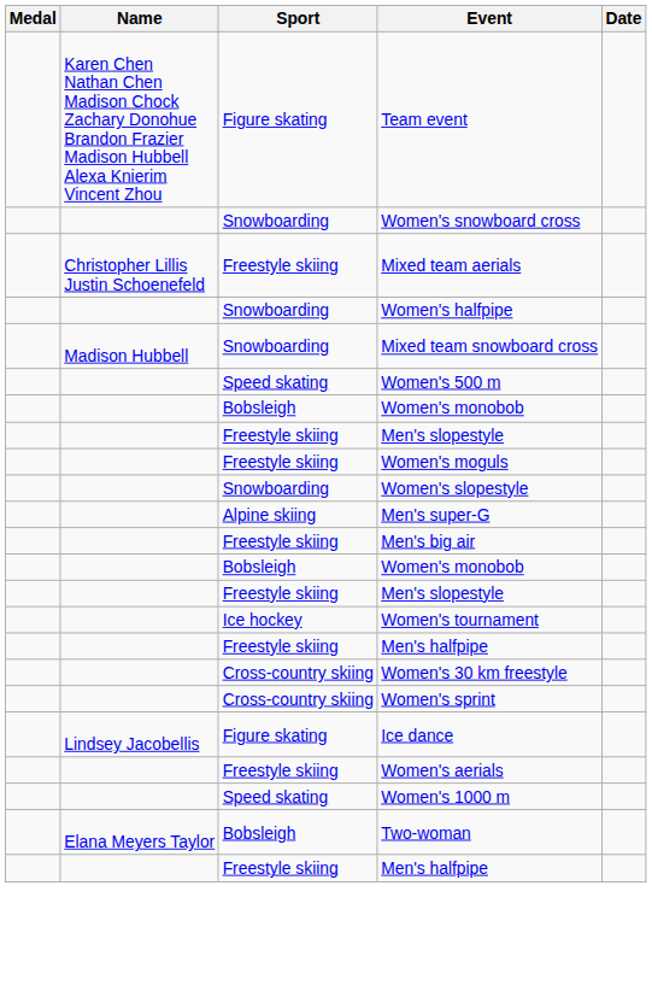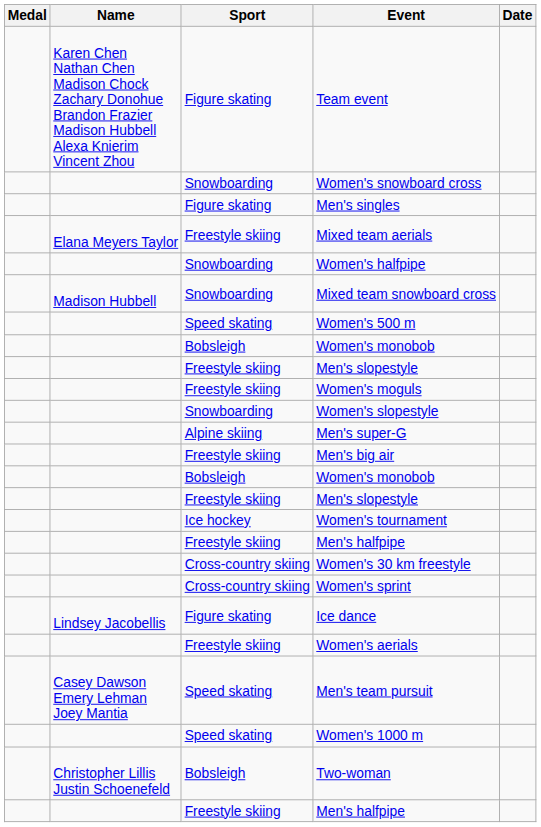 <table class="wikitable sortable" style=font-size:95%>
 <tr>
 <th>Medal</th>
 <th>Name</th>
 <th>Sport</th>
 <th>Event</th>
 <th>Date</th>
 </tr>
 <tr>
 <td></td>
 <td><br><a href='#'>Karen Chen</a><br><a href='#'>Nathan Chen</a><br><a href='#'>Madison Chock</a><br><a href='#'>Zachary Donohue</a><br><a href='#'>Brandon Frazier</a><br><a href='#'>Madison Hubbell</a><br><a href='#'>Alexa Knierim</a><br><a href='#'>Vincent Zhou</a></td>
 <td><a href='#'>Figure skating</a></td>
 <td><a href='#'>Team event</a></td>
 <td></td>
 </tr>
 <tr>
 <td></td>
 <td></td>
 <td><a href='#'>Snowboarding</a></td>
 <td><a href='#'>Women's snowboard cross</a></td>
 <td></td>
 </tr>
 <tr>
 <td></td>
-<td><br><a href='#'>Christopher Lillis</a><br><a href='#'>Justin Schoenefeld</a></td>
+<td></td>
+<td><a href='#'>Figure skating</a></td>
+<td><a href='#'>Men's singles</a></td>
+<td></td>
+</tr>
+<tr>
+<td></td>
+<td><br><a href='#'>Elana Meyers Taylor</a></td>
 <td><a href='#'>Freestyle skiing</a></td>
 <td><a href='#'>Mixed team aerials</a></td>
 <td></td>
 </tr>
 <tr>
 <td></td>
 <td></td>
 <td><a href='#'>Snowboarding</a></td>
 <td><a href='#'>Women's halfpipe</a></td>
 <td></td>
 </tr>
 <tr>
 <td></td>
 <td><br><a href='#'>Madison Hubbell</a></td>
 <td><a href='#'>Snowboarding</a></td>
 <td><a href='#'>Mixed team snowboard cross</a></td>
 <td></td>
 </tr>
 <tr>
 <td></td>
 <td></td>
 <td><a href='#'>Speed skating</a></td>
 <td><a href='#'>Women's 500 m</a></td>
 <td></td>
 </tr>
 <tr>
 <td></td>
 <td></td>
 <td><a href='#'>Bobsleigh</a></td>
 <td><a href='#'>Women's monobob</a></td>
 <td></td>
 </tr>
 <tr>
 <td></td>
 <td></td>
 <td><a href='#'>Freestyle skiing</a></td>
 <td><a href='#'>Men's slopestyle</a></td>
 <td></td>
 </tr>
 <tr>
 <td></td>
 <td></td>
 <td><a href='#'>Freestyle skiing</a></td>
 <td><a href='#'>Women's moguls</a></td>
 <td></td>
 </tr>
 <tr>
 <td></td>
 <td></td>
 <td><a href='#'>Snowboarding</a></td>
 <td><a href='#'>Women's slopestyle</a></td>
 <td></td>
 </tr>
 <tr>
 <td></td>
 <td></td>
 <td><a href='#'>Alpine skiing</a></td>
 <td><a href='#'>Men's super-G</a></td>
 <td></td>
 </tr>
 <tr>
 <td></td>
 <td></td>
 <td><a href='#'>Freestyle skiing</a></td>
 <td><a href='#'>Men's big air</a></td>
 <td></td>
 </tr>
 <tr>
 <td></td>
 <td></td>
 <td><a href='#'>Bobsleigh</a></td>
 <td><a href='#'>Women's monobob</a></td>
 <td></td>
 </tr>
 <tr>
 <td></td>
 <td></td>
 <td><a href='#'>Freestyle skiing</a></td>
 <td><a href='#'>Men's slopestyle</a></td>
 <td></td>
 </tr>
 <tr>
 <td></td>
 <td><br></td>
 <td><a href='#'>Ice hockey</a></td>
 <td><a href='#'>Women's tournament</a></td>
 <td></td>
 </tr>
 <tr>
 <td></td>
 <td></td>
 <td><a href='#'>Freestyle skiing</a></td>
 <td><a href='#'>Men's halfpipe</a></td>
 <td></td>
 </tr>
 <tr>
 <td></td>
 <td></td>
 <td><a href='#'>Cross-country skiing</a></td>
 <td><a href='#'>Women's 30 km freestyle</a></td>
 <td></td>
 </tr>
 <tr>
 <td></td>
 <td></td>
 <td><a href='#'>Cross-country skiing</a></td>
 <td><a href='#'>Women's sprint</a></td>
 <td></td>
 </tr>
 <tr>
 <td></td>
 <td><br><a href='#'>Lindsey Jacobellis</a></td>
 <td><a href='#'>Figure skating</a></td>
 <td><a href='#'>Ice dance</a></td>
 <td></td>
 </tr>
 <tr>
 <td></td>
 <td></td>
 <td><a href='#'>Freestyle skiing</a></td>
 <td><a href='#'>Women's aerials</a></td>
 <td></td>
 </tr>
 <tr>
 <td></td>
+<td><br><a href='#'>Casey Dawson</a><br><a href='#'>Emery Lehman</a><br><a href='#'>Joey Mantia</a></td>
+<td><a href='#'>Speed skating</a></td>
+<td><a href='#'>Men's team pursuit</a></td>
+<td></td>
+</tr>
+<tr>
+<td></td>
 <td></td>
 <td><a href='#'>Speed skating</a></td>
 <td><a href='#'>Women's 1000 m</a></td>
 <td></td>
 </tr>
 <tr>
 <td></td>
-<td><br><a href='#'>Elana Meyers Taylor</a></td>
+<td><br><a href='#'>Christopher Lillis</a><br><a href='#'>Justin Schoenefeld</a></td>
 <td><a href='#'>Bobsleigh</a></td>
 <td><a href='#'>Two-woman</a></td>
 <td></td>
 </tr>
 <tr>
 <td></td>
 <td></td>
 <td><a href='#'>Freestyle skiing</a></td>
 <td><a href='#'>Men's halfpipe</a></td>
 <td></td>
 </tr>
 </table>
